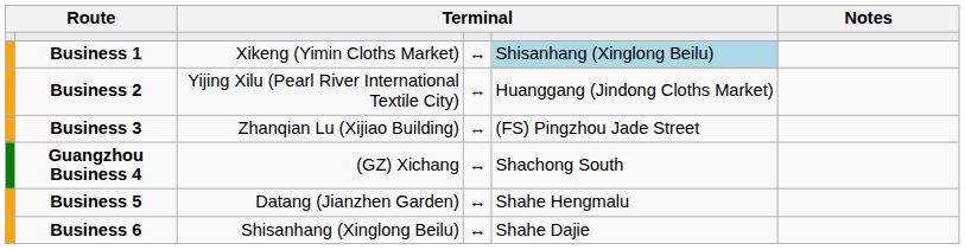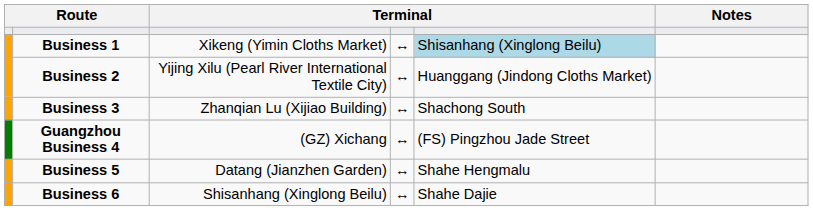 <table class="wikitable sortable" style="width:100%; text-align:center;">
 <tr>
 <th colspan="2" width="18%">Route</th>
 <th colspan="3">Terminal</th>
 <th width="19%">Notes</th>
 </tr>
 <tr style="background:#EAECF0" height=0>
 <td width="1%"></td>
 <td></td>
 <td width="30%"></td>
 <td></td>
 <td width="30%"></td>
 <td></td>
 </tr>
 <tr>
 <td style="background:orange"></td>
 <td><strong>Business 1</strong></td>
 <td align=right>Xikeng (Yimin Cloths Market)</td>
 <td>↔</td>
 <td align=left style="background: lightblue;">Shisanhang (Xinglong Beilu)</td>
 <td></td>
 </tr>
 <tr>
 <td style="background:orange"></td>
 <td><strong>Business 2</strong></td>
 <td align=right>Yijing Xilu (Pearl River International Textile City)</td>
 <td>↔</td>
 <td align=left>Huanggang (Jindong Cloths Market)</td>
 <td></td>
 </tr>
 <tr>
 <td style="background:orange"></td>
 <td><strong>Business 3</strong></td>
 <td align=right>Zhanqian Lu (Xijiao Building)</td>
 <td>↔</td>
-<td align=left>(FS) Pingzhou Jade Street</td>
+<td align=left>Shachong South</td>
 <td></td>
 </tr>
 <tr>
 <td style="background:green"></td>
 <td><strong>Guangzhou Business 4</strong></td>
 <td align=right>(GZ) Xichang</td>
 <td>↔</td>
-<td align=left>Shachong South</td>
+<td align=left>(FS) Pingzhou Jade Street</td>
 <td></td>
 </tr>
 <tr>
 <td style="background:orange"></td>
 <td><strong>Business 5</strong></td>
 <td align=right>Datang (Jianzhen Garden)</td>
 <td>↔</td>
 <td align=left>Shahe Hengmalu</td>
 <td></td>
 </tr>
 <tr>
 <td style="background:orange"></td>
 <td><strong>Business 6</strong></td>
 <td align=right>Shisanhang (Xinglong Beilu)</td>
 <td>↔</td>
 <td align=left>Shahe Dajie</td>
 <td></td>
 </tr>
 </table>
